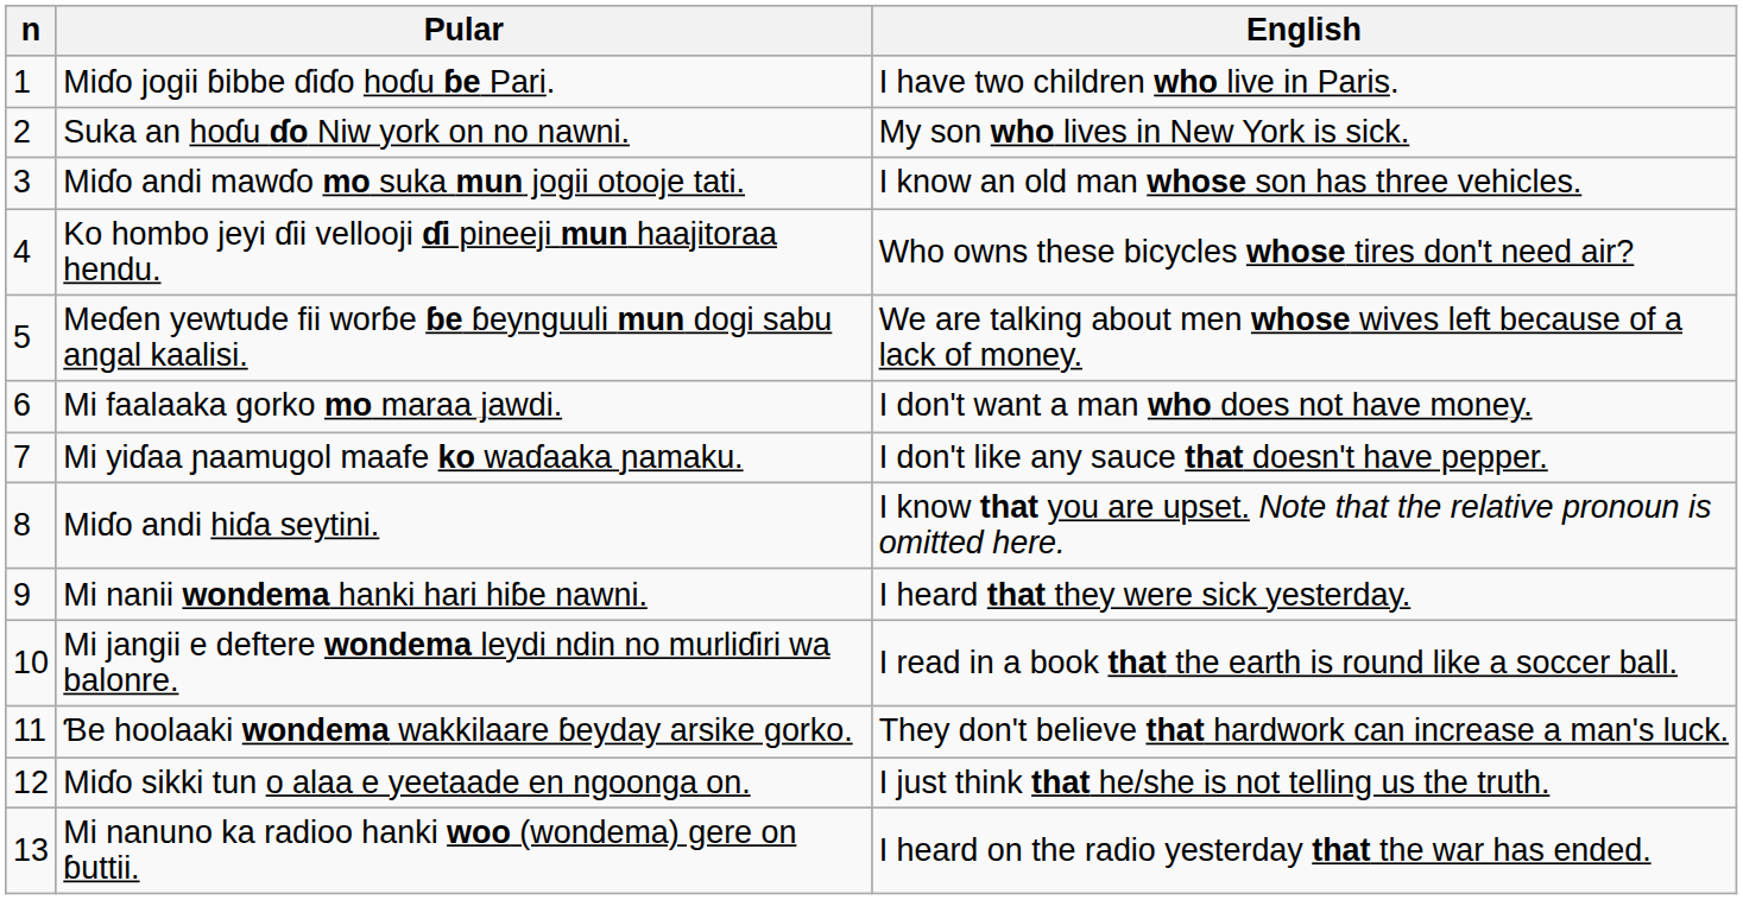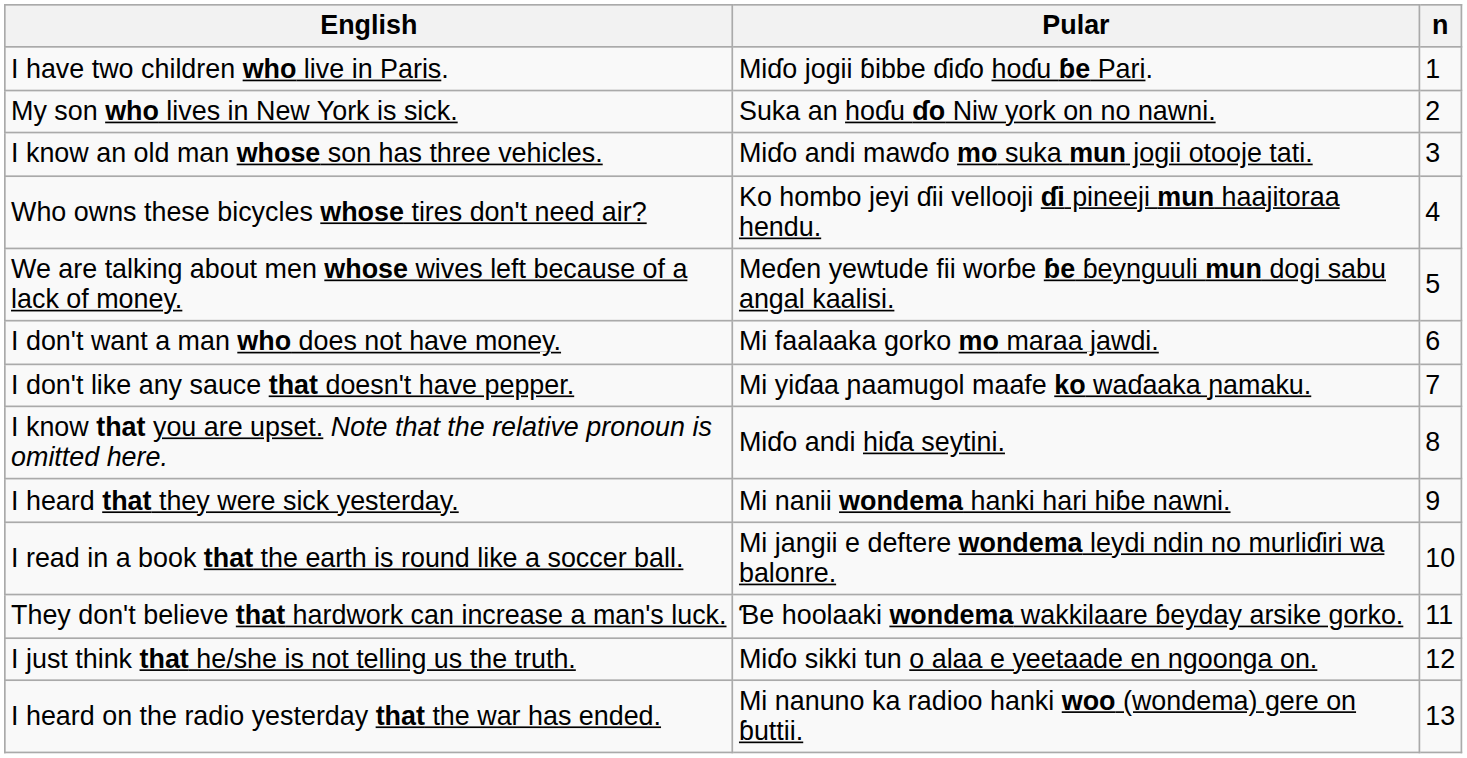 <table class="wikitable">
 <tr>
+<th>English</th>
+<th>Pular</th>
 <th>n</th>
-<th>Pular</th>
-<th>English</th>
 </tr>
 <tr>
+<td>I have two children <u><strong>who</strong> live in Paris</u>.</td>
+<td>Miɗo jogii ɓibbe ɗiɗo <u>hoɗu <strong>ɓe</strong> Pari</u>.</td>
 <td>1</td>
-<td>Miɗo jogii ɓibbe ɗiɗo <u>hoɗu <strong>ɓe</strong> Pari</u>.</td>
-<td>I have two children <u><strong>who</strong> live in Paris</u>.</td>
 </tr>
 <tr>
+<td>My son <u><strong>who</strong> lives in New York is sick.</u></td>
+<td>Suka an <u>hoɗu <strong>ɗo</strong> Niw york on no nawni.</u></td>
 <td>2</td>
-<td>Suka an <u>hoɗu <strong>ɗo</strong> Niw york on no nawni.</u></td>
-<td>My son <u><strong>who</strong> lives in New York is sick.</u></td>
 </tr>
 <tr>
+<td>I know an old man <u><strong>whose</strong> son has three vehicles.</u></td>
+<td>Miɗo andi mawɗo <u><strong>mo</strong> suka <strong>mun</strong> jogii otooje tati.</u></td>
 <td>3</td>
-<td>Miɗo andi mawɗo <u><strong>mo</strong> suka <strong>mun</strong> jogii otooje tati.</u></td>
-<td>I know an old man <u><strong>whose</strong> son has three vehicles.</u></td>
 </tr>
 <tr>
+<td>Who owns these bicycles <u><strong>whose</strong> tires don't need air?</u></td>
+<td>Ko hombo jeyi ɗii vellooji <u><strong>ɗi</strong> pineeji <strong>mun</strong> haajitoraa hendu.</u></td>
 <td>4</td>
-<td>Ko hombo jeyi ɗii vellooji <u><strong>ɗi</strong> pineeji <strong>mun</strong> haajitoraa hendu.</u></td>
-<td>Who owns these bicycles <u><strong>whose</strong> tires don't need air?</u></td>
 </tr>
 <tr>
+<td>We are talking about men <u> <strong>whose</strong> wives left because of a lack of money.</u></td>
+<td>Meɗen yewtude fii worɓe <u><strong>ɓe</strong> ɓeynguuli <strong>mun</strong> dogi sabu angal kaalisi.</u></td>
 <td>5</td>
-<td>Meɗen yewtude fii worɓe <u><strong>ɓe</strong> ɓeynguuli <strong>mun</strong> dogi sabu angal kaalisi.</u></td>
-<td>We are talking about men <u> <strong>whose</strong> wives left because of a lack of money.</u></td>
 </tr>
 <tr>
+<td>I don't want a man <u><strong>who</strong> does not have money.</u></td>
+<td>Mi faalaaka gorko <u><strong>mo</strong> maraa jawdi.</u></td>
 <td>6</td>
-<td>Mi faalaaka gorko <u><strong>mo</strong> maraa jawdi.</u></td>
-<td>I don't want a man <u><strong>who</strong> does not have money.</u></td>
 </tr>
 <tr>
+<td>I don't like any sauce <u><strong>that</strong> doesn't have pepper.</u></td>
+<td>Mi yiɗaa ɲaamugol maafe <u> <strong>ko</strong> waɗaaka ɲamaku.</u></td>
 <td>7</td>
-<td>Mi yiɗaa ɲaamugol maafe <u> <strong>ko</strong> waɗaaka ɲamaku.</u></td>
-<td>I don't like any sauce <u><strong>that</strong> doesn't have pepper.</u></td>
 </tr>
 <tr>
+<td>I know <strong>that</strong> <u>you are upset.</u> <em>Note that the relative pronoun is omitted here.</em></td>
+<td>Miɗo andi <u> hiɗa seytini.</u></td>
 <td>8</td>
-<td>Miɗo andi <u> hiɗa seytini.</u></td>
-<td>I know <strong>that</strong> <u>you are upset.</u> <em>Note that the relative pronoun is omitted here.</em></td>
 </tr>
 <tr>
+<td>I heard <u><strong>that</strong> they were sick yesterday.</u></td>
+<td>Mi nanii <u><strong>wondema</strong> hanki hari hiɓe nawni.</u></td>
 <td>9</td>
-<td>Mi nanii <u><strong>wondema</strong> hanki hari hiɓe nawni.</u></td>
-<td>I heard <u><strong>that</strong> they were sick yesterday.</u></td>
 </tr>
 <tr>
+<td>I read in a book <u><strong>that</strong> the earth is round like a soccer ball.</u></td>
+<td>Mi jangii e deftere <u><strong>wondema</strong> leydi ndin no murliɗiri wa balonre.</u></td>
 <td>10</td>
-<td>Mi jangii e deftere <u><strong>wondema</strong> leydi ndin no murliɗiri wa balonre.</u></td>
-<td>I read in a book <u><strong>that</strong> the earth is round like a soccer ball.</u></td>
 </tr>
 <tr>
+<td>They don't believe <u><strong>that</strong> hardwork can increase a man's luck.</u></td>
+<td>Ɓe hoolaaki <u><strong>wondema</strong> wakkilaare ɓeyday arsike gorko.</u></td>
 <td>11</td>
-<td>Ɓe hoolaaki <u><strong>wondema</strong> wakkilaare ɓeyday arsike gorko.</u></td>
-<td>They don't believe <u><strong>that</strong> hardwork can increase a man's luck.</u></td>
 </tr>
 <tr>
+<td>I just think <u><strong>that</strong> he/she is not telling us the truth.</u></td>
+<td>Miɗo sikki tun <u>o alaa e yeetaade en ngoonga on.</u></td>
 <td>12</td>
-<td>Miɗo sikki tun <u>o alaa e yeetaade en ngoonga on.</u></td>
-<td>I just think <u><strong>that</strong> he/she is not telling us the truth.</u></td>
 </tr>
 <tr>
+<td>I heard on the radio yesterday <u><strong>that</strong> the war has ended.</u></td>
+<td>Mi nanuno ka radioo hanki <u><strong>woo</strong> (wondema) gere on ɓuttii.</u></td>
 <td>13</td>
-<td>Mi nanuno ka radioo hanki <u><strong>woo</strong> (wondema) gere on ɓuttii.</u></td>
-<td>I heard on the radio yesterday <u><strong>that</strong> the war has ended.</u></td>
 </tr>
 </table>
